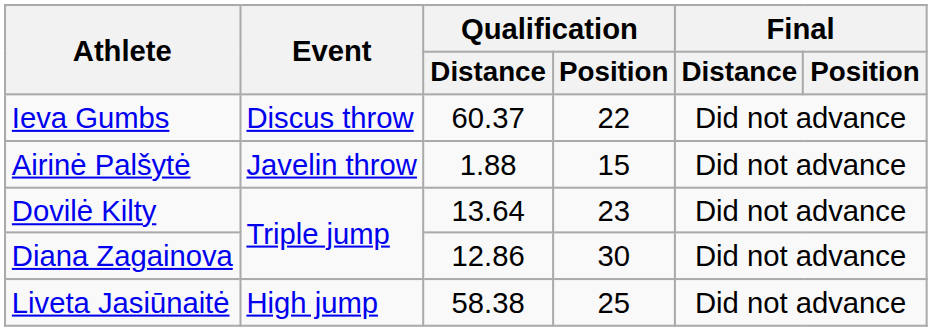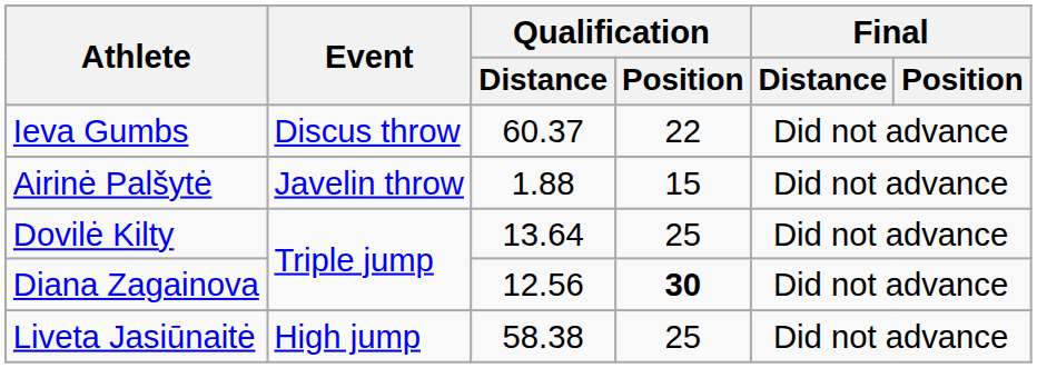 <table class=wikitable style="font-size:90%">
 <tr>
 <th rowspan="2">Athlete</th>
 <th rowspan="2">Event</th>
 <th colspan="2">Qualification</th>
 <th colspan="2">Final</th>
 </tr>
 <tr style="font-size:95%">
 <th>Distance</th>
 <th>Position</th>
 <th>Distance</th>
 <th>Position</th>
 </tr>
 <tr align=center>
 <td align=left><a href='#'>Ieva Gumbs</a></td>
 <td align=left><a href='#'>Discus throw</a></td>
 <td>60.37</td>
 <td>22</td>
 <td colspan="2">Did not advance</td>
 </tr>
 <tr align=center>
 <td align=left><a href='#'>Airinė Palšytė</a></td>
 <td align=left><a href='#'>Javelin throw</a></td>
 <td>1.88</td>
 <td>15</td>
 <td colspan="2">Did not advance</td>
 </tr>
 <tr align=center>
 <td align=left><a href='#'>Dovilė Kilty</a></td>
 <td align=left rowspan=2><a href='#'>Triple jump</a></td>
 <td>13.64</td>
-<td>23</td>
+<td>25</td>
 <td colspan="2">Did not advance</td>
 </tr>
 <tr align=center>
 <td align=left><a href='#'>Diana Zagainova</a></td>
-<td>12.86</td>
-<td>30</td>
+<td>12.56</td>
+<td><strong>30</strong></td>
 <td colspan="2">Did not advance</td>
 </tr>
 <tr align=center>
 <td align=left><a href='#'>Liveta Jasiūnaitė</a></td>
 <td align=left><a href='#'>High jump</a></td>
 <td>58.38</td>
 <td>25</td>
 <td colspan="2">Did not advance</td>
 </tr>
 </table>
